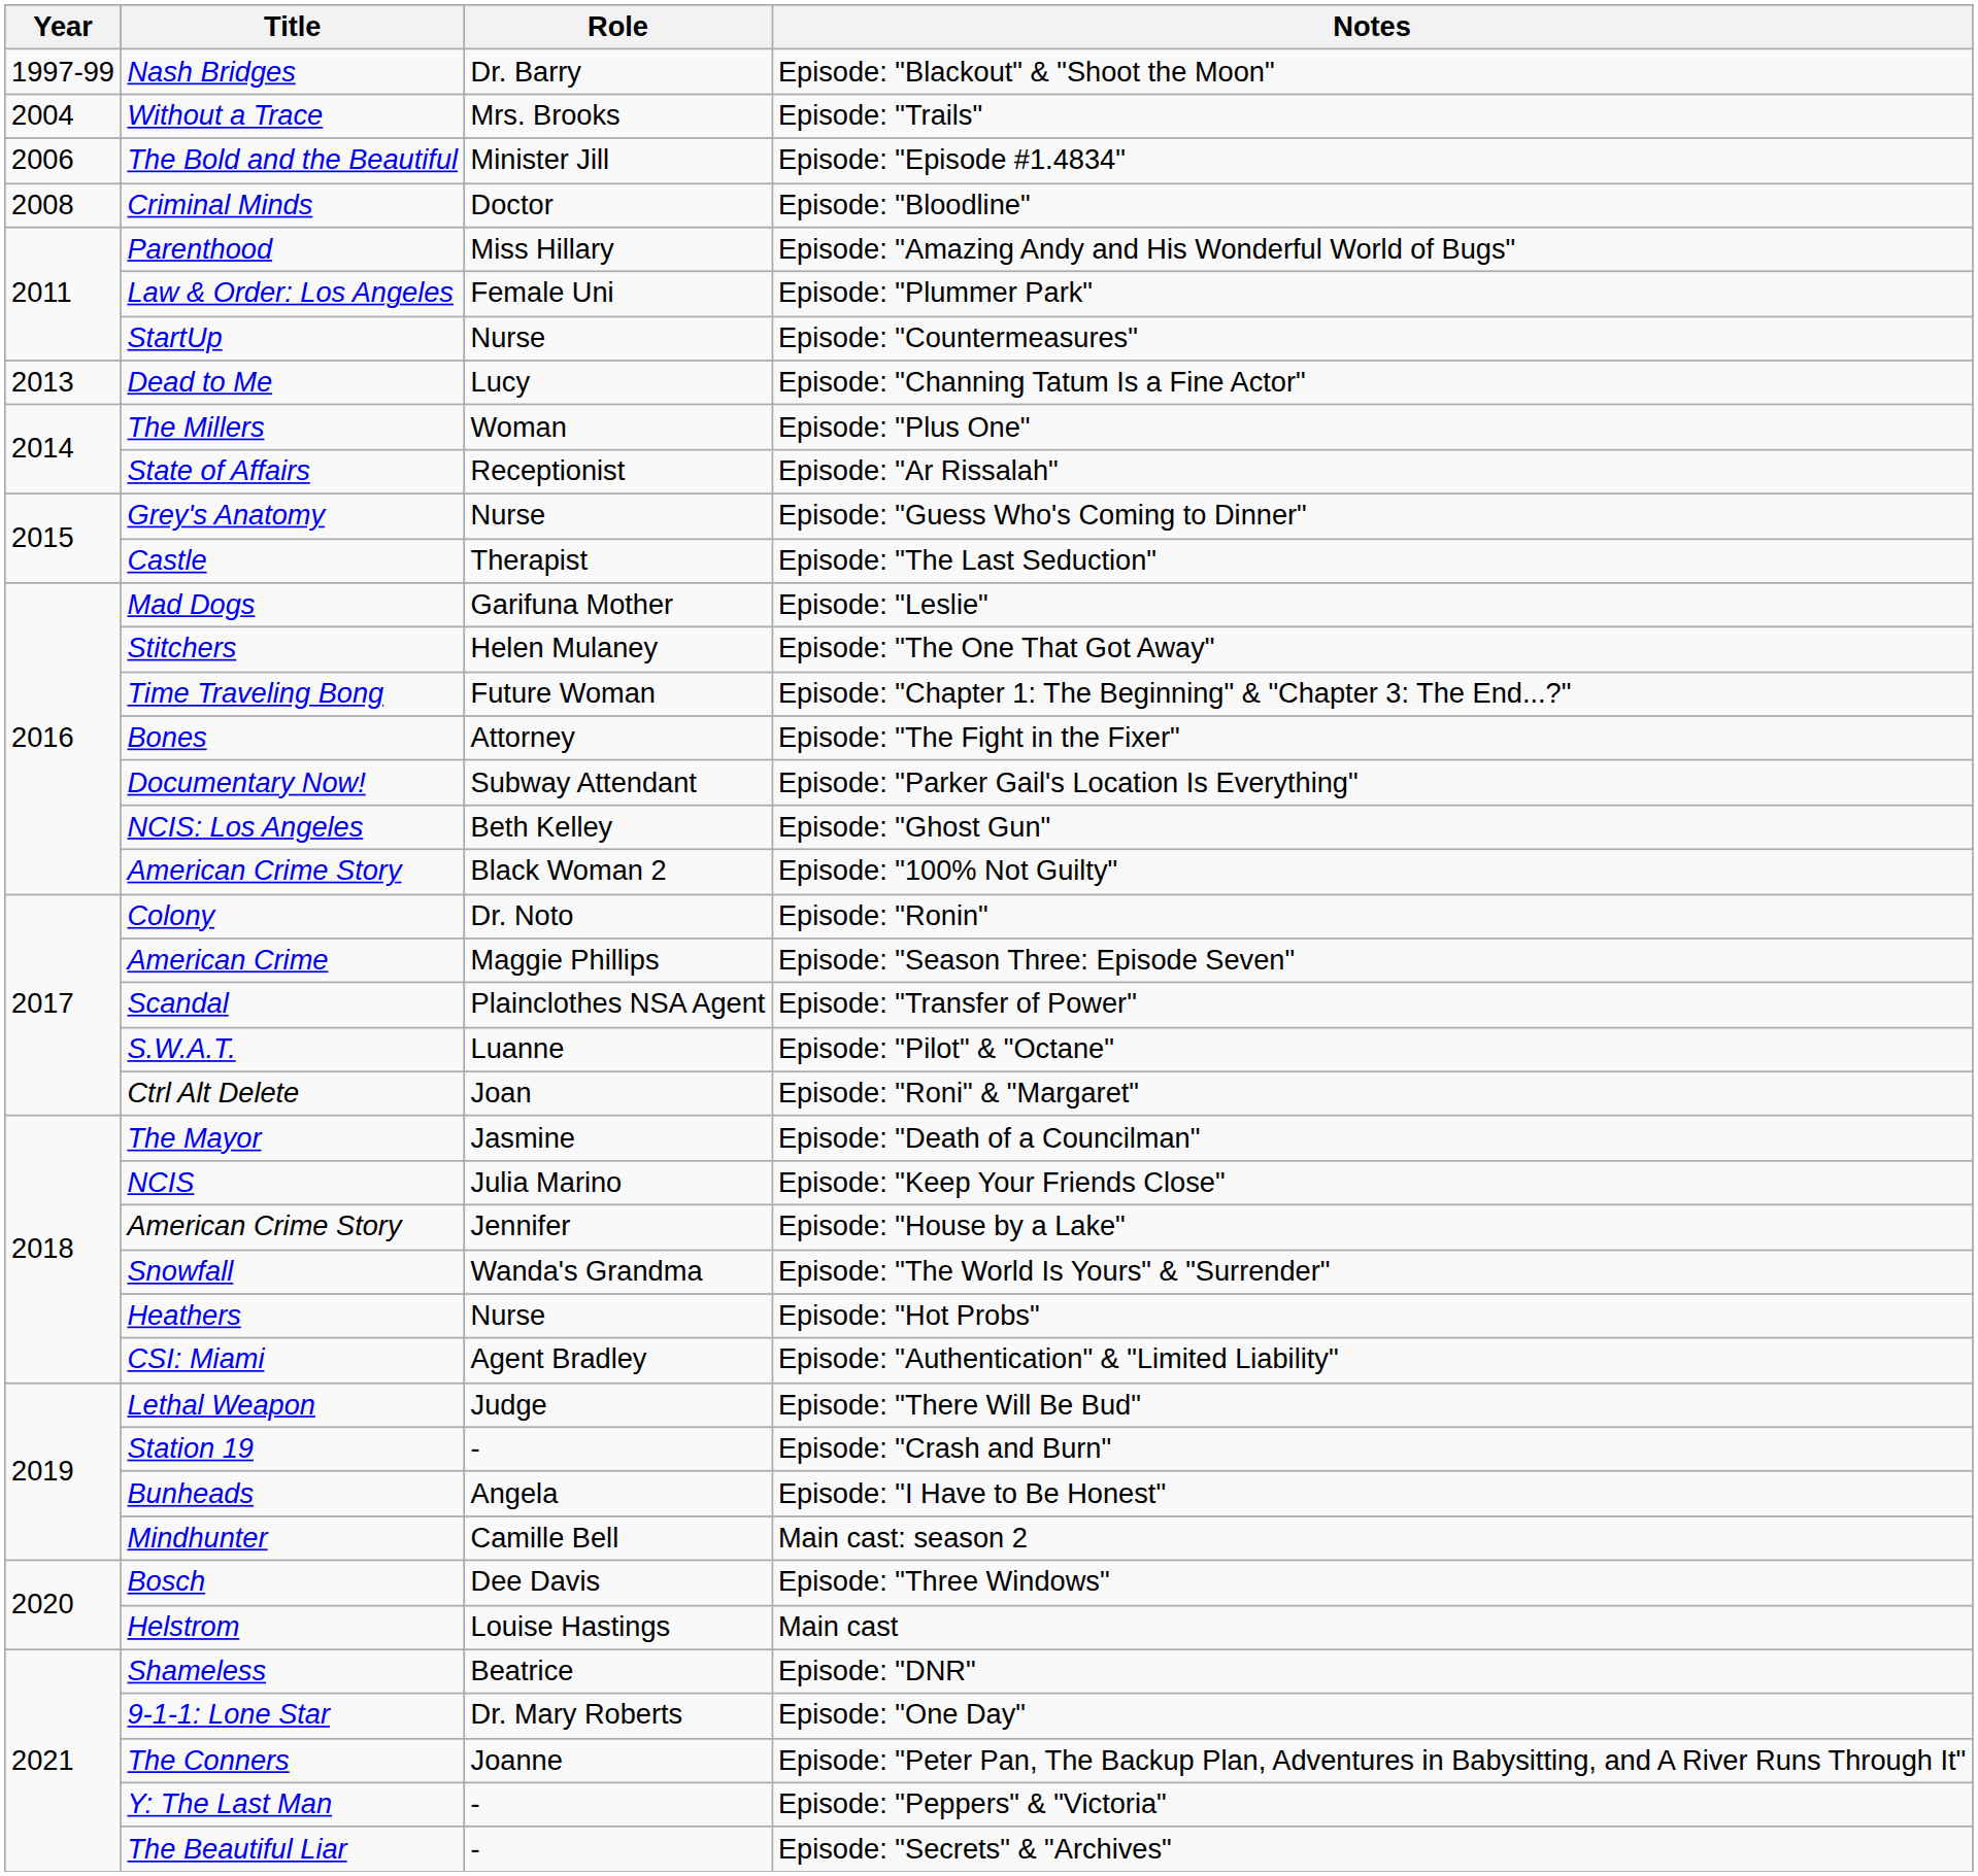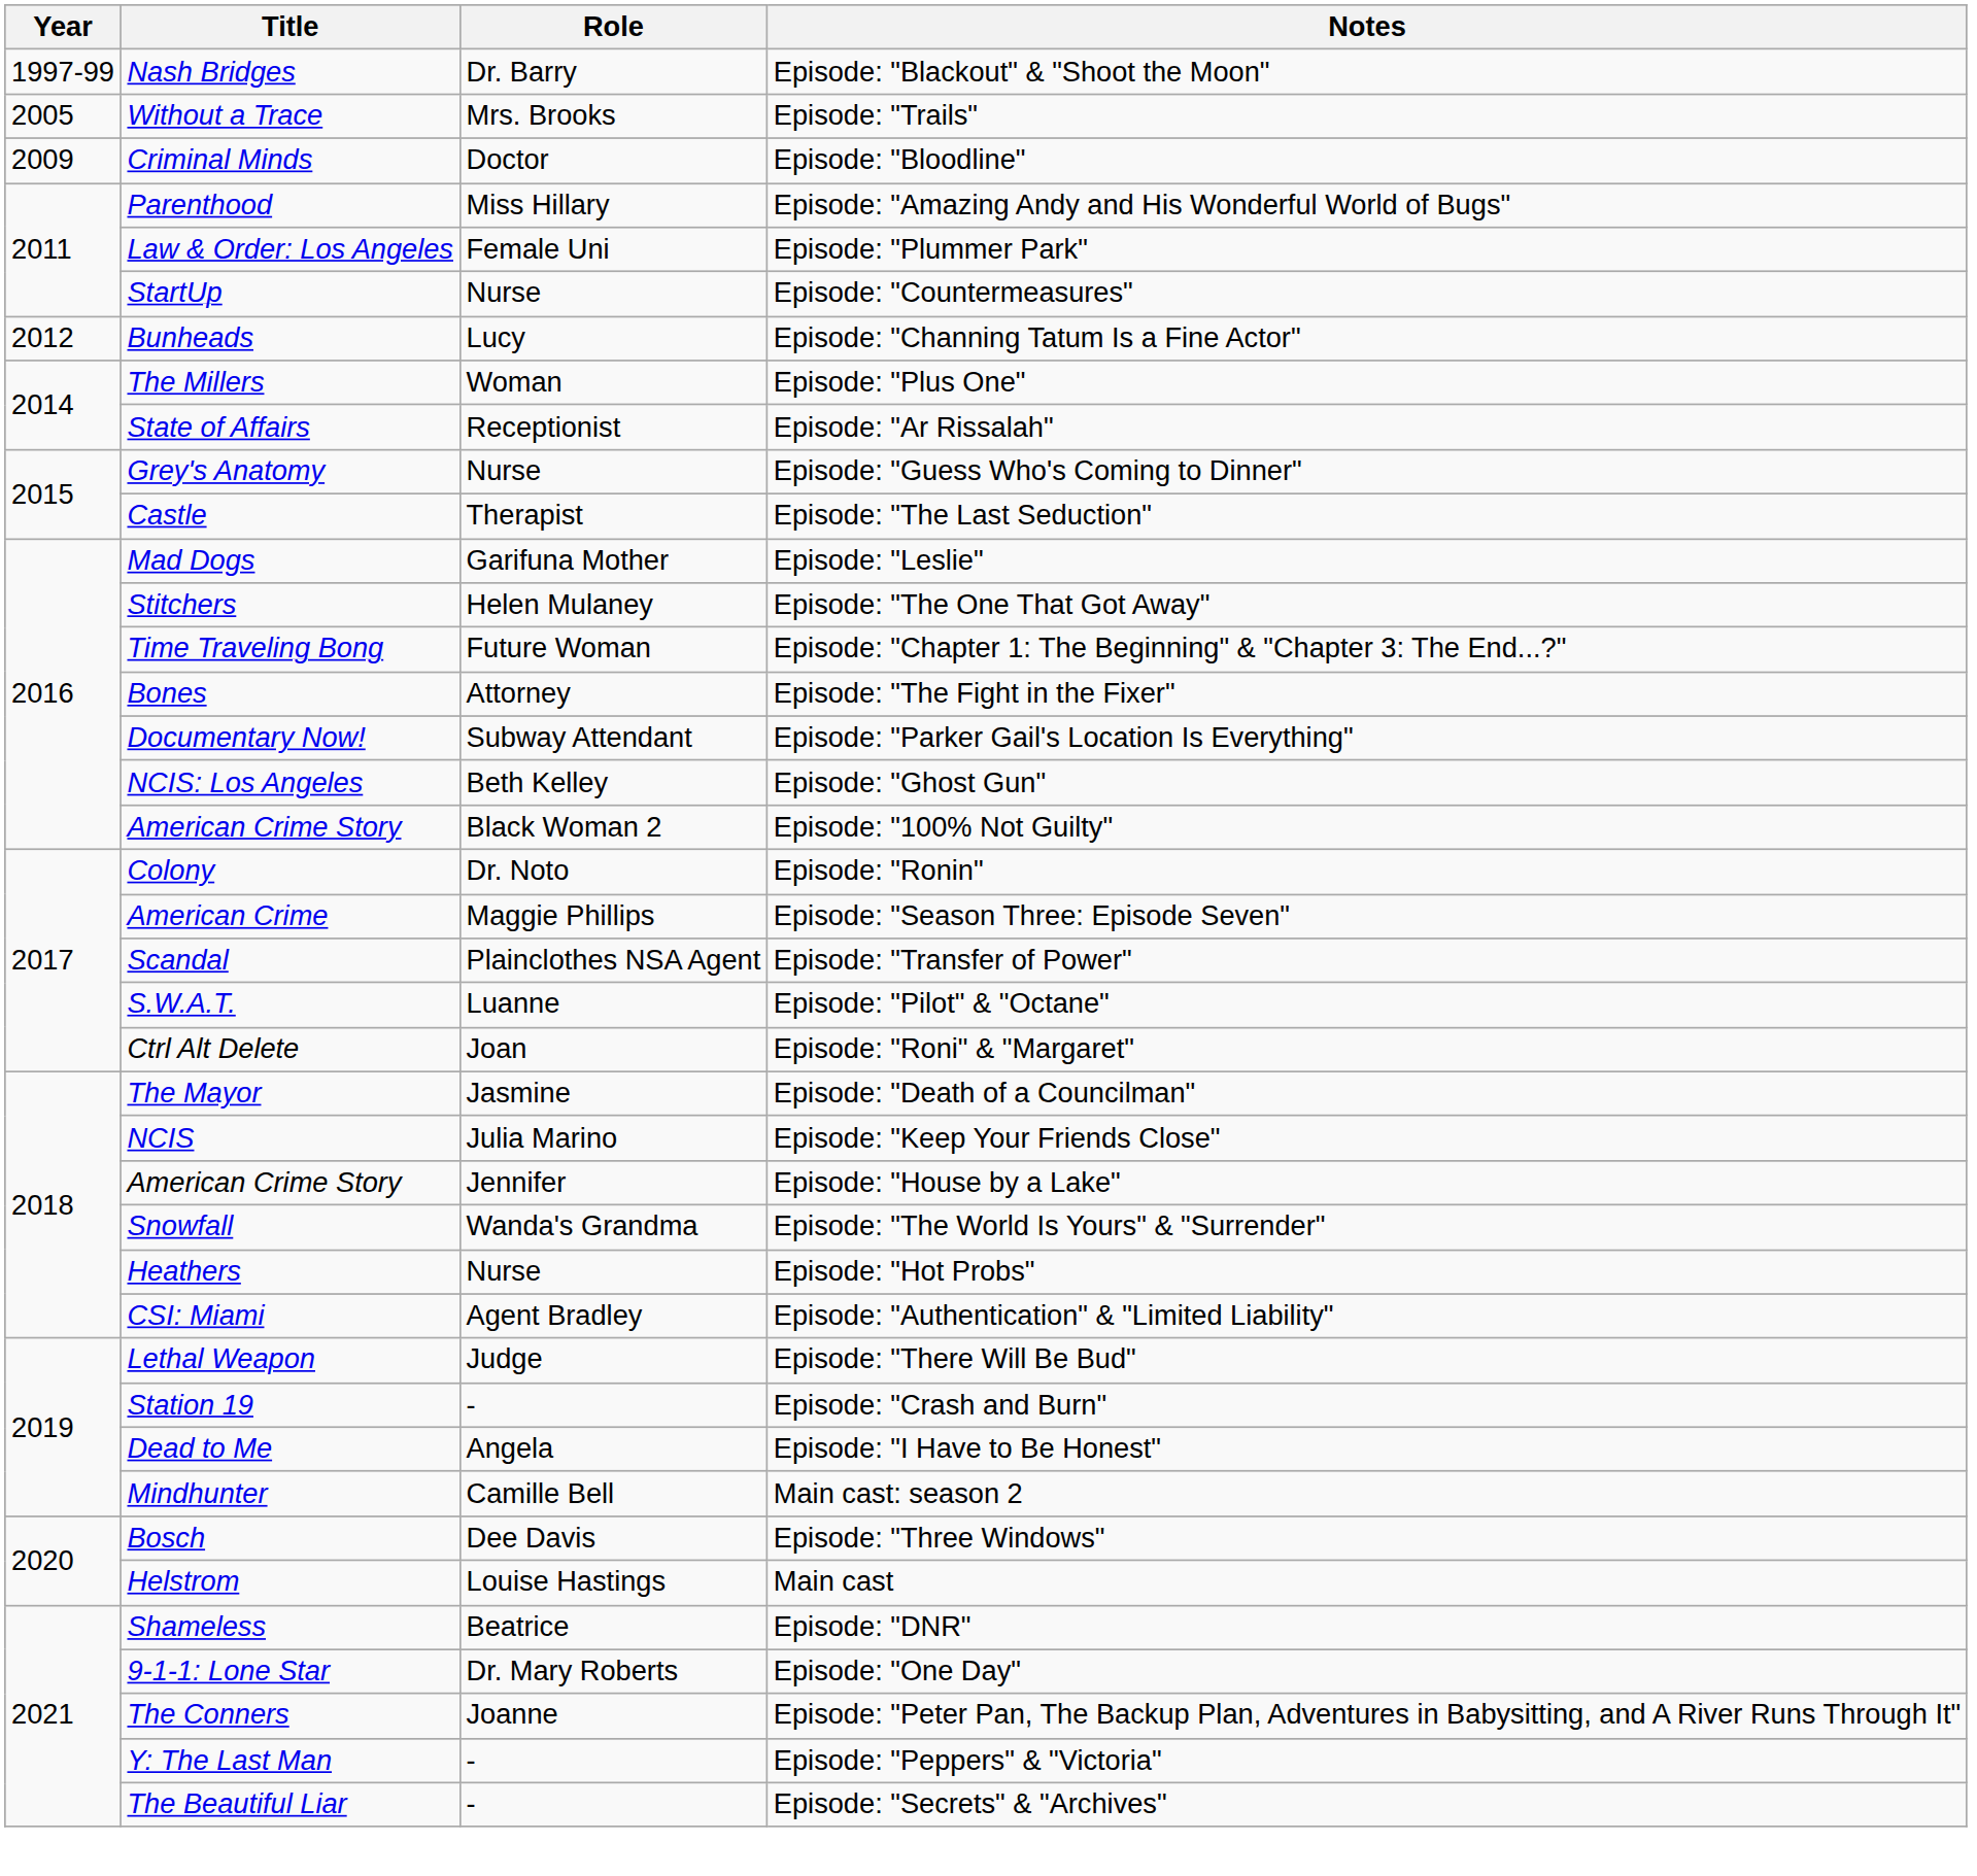 <table class="wikitable plainrowheaders sortable" style="margin-right: 0;">
 <tr>
 <th scope="col">Year</th>
 <th scope="col">Title</th>
 <th scope="col">Role</th>
 <th scope="col" class="unsortable">Notes</th>
 </tr>
 <tr>
 <td>1997-99</td>
 <td><em><a href='#'>Nash Bridges</a></em></td>
 <td>Dr. Barry</td>
 <td>Episode: "Blackout" & "Shoot the Moon"</td>
 </tr>
 <tr>
-<td>2004</td>
+<td>2005</td>
 <td><em><a href='#'>Without a Trace</a></em></td>
 <td>Mrs. Brooks</td>
 <td>Episode: "Trails"</td>
 </tr>
 <tr>
-<td>2006</td>
-<td><em><a href='#'>The Bold and the Beautiful</a></em></td>
-<td>Minister Jill</td>
-<td>Episode: "Episode #1.4834"</td>
-</tr>
-<tr>
-<td>2008</td>
+<td>2009</td>
 <td><em><a href='#'>Criminal Minds</a></em></td>
 <td>Doctor</td>
 <td>Episode: "Bloodline"</td>
 </tr>
 <tr>
 <td rowspan="3">2011</td>
 <td><em><a href='#'>Parenthood</a></em></td>
 <td>Miss Hillary</td>
 <td>Episode: "Amazing Andy and His Wonderful World of Bugs"</td>
 </tr>
 <tr>
 <td><em><a href='#'>Law & Order: Los Angeles</a></em></td>
 <td>Female Uni</td>
 <td>Episode: "Plummer Park"</td>
 </tr>
 <tr>
 <td><em><a href='#'>StartUp</a></em></td>
 <td>Nurse</td>
 <td>Episode: "Countermeasures"</td>
 </tr>
 <tr>
-<td>2013</td>
-<td><em><a href='#'>Dead to Me</a></em></td>
+<td>2012</td>
+<td><em><a href='#'>Bunheads</a></em></td>
 <td>Lucy</td>
 <td>Episode: "Channing Tatum Is a Fine Actor"</td>
 </tr>
 <tr>
 <td rowspan="2">2014</td>
 <td><em><a href='#'>The Millers</a></em></td>
 <td>Woman</td>
 <td>Episode: "Plus One"</td>
 </tr>
 <tr>
 <td><em><a href='#'>State of Affairs</a></em></td>
 <td>Receptionist</td>
 <td>Episode: "Ar Rissalah"</td>
 </tr>
 <tr>
 <td rowspan="2">2015</td>
 <td><em><a href='#'>Grey's Anatomy</a></em></td>
 <td>Nurse</td>
 <td>Episode: "Guess Who's Coming to Dinner"</td>
 </tr>
 <tr>
 <td><em><a href='#'>Castle</a></em></td>
 <td>Therapist</td>
 <td>Episode: "The Last Seduction"</td>
 </tr>
 <tr>
 <td rowspan="7">2016</td>
 <td><em><a href='#'>Mad Dogs</a></em></td>
 <td>Garifuna Mother</td>
 <td>Episode: "Leslie"</td>
 </tr>
 <tr>
 <td><em><a href='#'>Stitchers</a></em></td>
 <td>Helen Mulaney</td>
 <td>Episode: "The One That Got Away"</td>
 </tr>
 <tr>
 <td><em><a href='#'>Time Traveling Bong</a></em></td>
 <td>Future Woman</td>
 <td>Episode: "Chapter 1: The Beginning" & "Chapter 3: The End...?"</td>
 </tr>
 <tr>
 <td><em><a href='#'>Bones</a></em></td>
 <td>Attorney</td>
 <td>Episode: "The Fight in the Fixer"</td>
 </tr>
 <tr>
 <td><em><a href='#'>Documentary Now!</a></em></td>
 <td>Subway Attendant</td>
 <td>Episode: "Parker Gail's Location Is Everything"</td>
 </tr>
 <tr>
 <td><em><a href='#'>NCIS: Los Angeles</a></em></td>
 <td>Beth Kelley</td>
 <td>Episode: "Ghost Gun"</td>
 </tr>
 <tr>
 <td><em><a href='#'>American Crime Story</a></em></td>
 <td>Black Woman 2</td>
 <td>Episode: "100% Not Guilty"</td>
 </tr>
 <tr>
 <td rowspan="5">2017</td>
 <td><em><a href='#'>Colony</a></em></td>
 <td>Dr. Noto</td>
 <td>Episode: "Ronin"</td>
 </tr>
 <tr>
 <td><em><a href='#'>American Crime</a></em></td>
 <td>Maggie Phillips</td>
 <td>Episode: "Season Three: Episode Seven"</td>
 </tr>
 <tr>
 <td><em><a href='#'>Scandal</a></em></td>
 <td>Plainclothes NSA Agent</td>
 <td>Episode: "Transfer of Power"</td>
 </tr>
 <tr>
 <td><em><a href='#'>S.W.A.T.</a></em></td>
 <td>Luanne</td>
 <td>Episode: "Pilot" & "Octane"</td>
 </tr>
 <tr>
 <td><em>Ctrl Alt Delete</em></td>
 <td>Joan</td>
 <td>Episode: "Roni" & "Margaret"</td>
 </tr>
 <tr>
 <td rowspan="6">2018</td>
 <td><em><a href='#'>The Mayor</a></em></td>
 <td>Jasmine</td>
 <td>Episode: "Death of a Councilman"</td>
 </tr>
 <tr>
 <td><em><a href='#'>NCIS</a></em></td>
 <td>Julia Marino</td>
 <td>Episode: "Keep Your Friends Close"</td>
 </tr>
 <tr>
 <td><em>American Crime Story</em></td>
 <td>Jennifer</td>
 <td>Episode: "House by a Lake"</td>
 </tr>
 <tr>
 <td><em><a href='#'>Snowfall</a></em></td>
 <td>Wanda's Grandma</td>
 <td>Episode: "The World Is Yours" & "Surrender"</td>
 </tr>
 <tr>
 <td><em><a href='#'>Heathers</a></em></td>
 <td>Nurse</td>
 <td>Episode: "Hot Probs"</td>
 </tr>
 <tr>
 <td><em><a href='#'>CSI: Miami</a></em></td>
 <td>Agent Bradley</td>
 <td>Episode: "Authentication" & "Limited Liability"</td>
 </tr>
 <tr>
 <td rowspan="4">2019</td>
 <td><em><a href='#'>Lethal Weapon</a></em></td>
 <td>Judge</td>
 <td>Episode: "There Will Be Bud"</td>
 </tr>
 <tr>
 <td><em><a href='#'>Station 19</a></em></td>
 <td>-</td>
 <td>Episode: "Crash and Burn"</td>
 </tr>
 <tr>
-<td><em><a href='#'>Bunheads</a></em></td>
+<td><em><a href='#'>Dead to Me</a></em></td>
 <td>Angela</td>
 <td>Episode: "I Have to Be Honest"</td>
 </tr>
 <tr>
 <td><em><a href='#'>Mindhunter</a></em></td>
 <td>Camille Bell</td>
 <td>Main cast: season 2</td>
 </tr>
 <tr>
 <td rowspan="2">2020</td>
 <td><em><a href='#'>Bosch</a></em></td>
 <td>Dee Davis</td>
 <td>Episode: "Three Windows"</td>
 </tr>
 <tr>
 <td><em><a href='#'>Helstrom</a></em></td>
 <td>Louise Hastings</td>
 <td>Main cast</td>
 </tr>
 <tr>
 <td rowspan="5">2021</td>
 <td><em><a href='#'>Shameless</a></em></td>
 <td>Beatrice</td>
 <td>Episode: "DNR"</td>
 </tr>
 <tr>
 <td><em><a href='#'>9-1-1: Lone Star</a></em></td>
 <td>Dr. Mary Roberts</td>
 <td>Episode: "One Day"</td>
 </tr>
 <tr>
 <td><em><a href='#'>The Conners</a></em></td>
 <td>Joanne</td>
 <td>Episode: "Peter Pan, The Backup Plan, Adventures in Babysitting, and A River Runs Through It"</td>
 </tr>
 <tr>
 <td><em><a href='#'>Y: The Last Man</a></em></td>
 <td>-</td>
 <td>Episode: "Peppers" & "Victoria"</td>
 </tr>
 <tr>
 <td><em><a href='#'>The Beautiful Liar</a></em></td>
 <td>-</td>
 <td>Episode: "Secrets" & "Archives"</td>
 </tr>
 </table>
